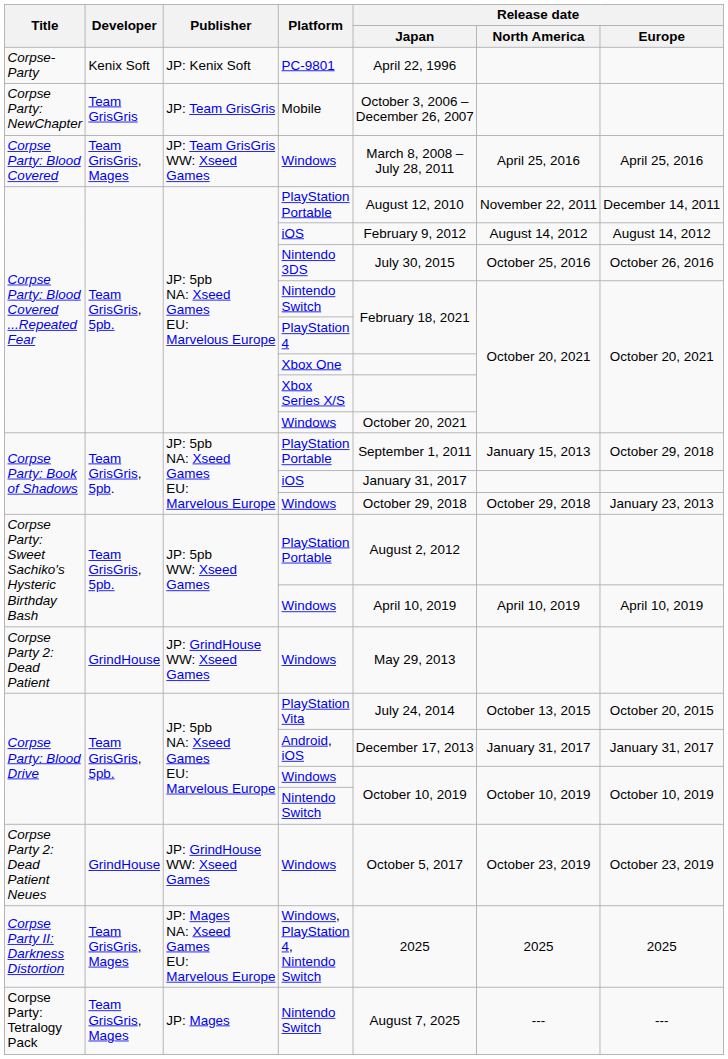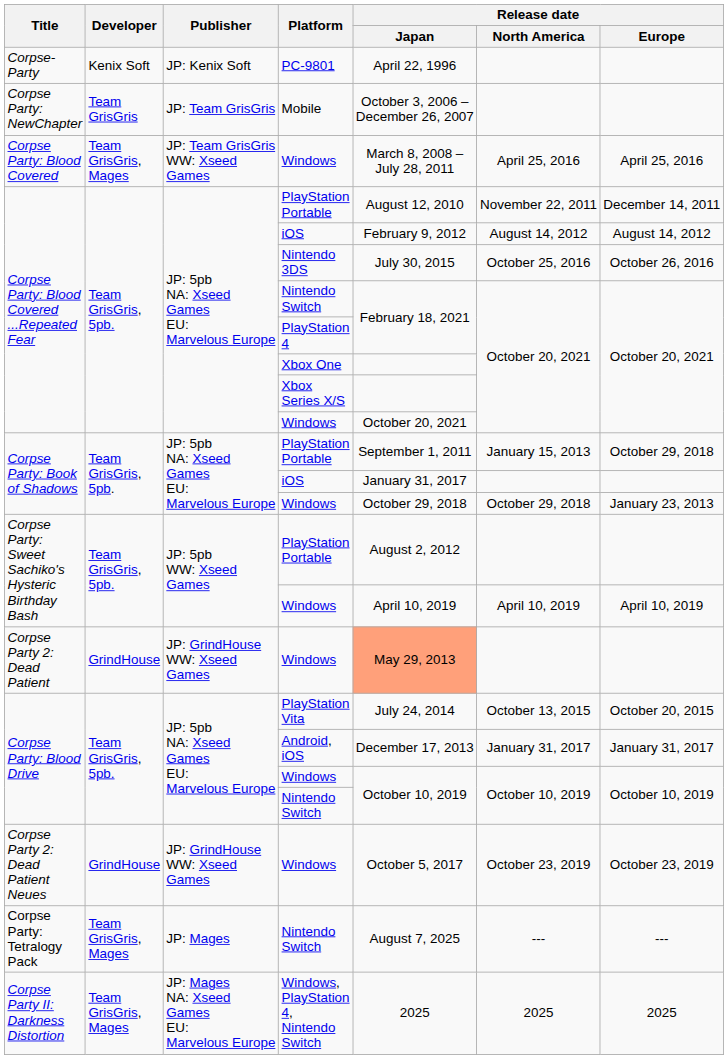 <table class="wikitable" width="100%">
 <tr>
 <th rowspan=2 width=30%>Title</th>
 <th rowspan=2>Developer</th>
 <th rowspan=2>Publisher</th>
 <th rowspan=2>Platform</th>
 <th colspan=3>Release date</th>
 </tr>
 <tr>
 <th>Japan</th>
 <th>North America</th>
 <th>Europe</th>
 </tr>
 <tr>
 <td><em>Corpse-Party</em></td>
 <td>Kenix Soft</td>
 <td>JP: Kenix Soft</td>
 <td><a href='#'>PC-9801</a></td>
 <td align=center>April 22, 1996</td>
 <td></td>
 <td></td>
 </tr>
 <tr>
 <td><em>Corpse Party: NewChapter</em></td>
 <td><a href='#'>Team GrisGris</a></td>
 <td>JP:  <a href='#'>Team GrisGris</a></td>
 <td>Mobile</td>
 <td align=center>October 3, 2006 – December 26, 2007</td>
 <td></td>
 <td></td>
 </tr>
 <tr>
 <td><em><a href='#'>Corpse Party: Blood Covered</a></em></td>
 <td><a href='#'>Team GrisGris</a>, <a href='#'>Mages</a></td>
 <td>JP: <a href='#'>Team GrisGris</a><br> WW: <a href='#'>Xseed Games</a></td>
 <td><a href='#'>Windows</a></td>
 <td align=center>March 8, 2008 – July 28, 2011</td>
 <td align=center>April 25, 2016</td>
 <td align=center>April 25, 2016</td>
 </tr>
 <tr>
 <td rowspan=8><em><a href='#'>Corpse Party: Blood Covered ...Repeated Fear</a></em></td>
 <td rowspan=8><a href='#'>Team GrisGris</a>, <a href='#'>5pb.</a></td>
 <td rowspan=8>JP: 5pb<br> NA: <a href='#'>Xseed Games</a><br> EU: <a href='#'>Marvelous Europe</a></td>
 <td><a href='#'>PlayStation Portable</a></td>
 <td align=center>August 12, 2010</td>
 <td align=center>November 22, 2011</td>
 <td align=center>December 14, 2011</td>
 </tr>
 <tr>
 <td><a href='#'>iOS</a></td>
 <td align=center>February 9, 2012</td>
 <td align=center>August 14, 2012</td>
 <td align=center>August 14, 2012</td>
 </tr>
 <tr>
 <td><a href='#'>Nintendo 3DS</a></td>
 <td align=center>July 30, 2015</td>
 <td align=center>October 25, 2016</td>
 <td align=center>October 26, 2016</td>
 </tr>
 <tr>
 <td><a href='#'>Nintendo Switch</a></td>
 <td rowspan= "2" align=center>February 18, 2021</td>
 <td rowspan="5" align=center>October 20, 2021</td>
 <td rowspan="5" align=center>October 20, 2021</td>
 </tr>
 <tr>
 <td><a href='#'>PlayStation 4</a></td>
 </tr>
 <tr>
 <td><a href='#'>Xbox One</a></td>
 <td></td>
 </tr>
 <tr>
 <td><a href='#'>Xbox Series X/S</a></td>
 <td></td>
 </tr>
 <tr>
 <td><a href='#'>Windows</a></td>
 <td align=center>October 20, 2021</td>
 </tr>
 <tr>
 <td rowspan="3"><em><a href='#'>Corpse Party: Book of Shadows</a></em></td>
 <td rowspan="3"><a href='#'>Team GrisGris</a>, <a href='#'>5pb</a>.</td>
 <td rowspan="3">JP: 5pb<br> NA: <a href='#'>Xseed Games</a><br> EU: <a href='#'>Marvelous Europe</a></td>
 <td><a href='#'>PlayStation Portable</a></td>
 <td align=center>September 1, 2011</td>
 <td align=center>January 15, 2013</td>
 <td align=center>October 29, 2018</td>
 </tr>
 <tr>
 <td><a href='#'>iOS</a></td>
 <td align=center>January 31, 2017</td>
 <td></td>
 <td></td>
 </tr>
 <tr>
 <td><a href='#'>Windows</a></td>
 <td align=center>October 29, 2018</td>
 <td align=center>October 29, 2018</td>
 <td align=center>January 23, 2013</td>
 </tr>
 <tr>
 <td rowspan="2"><em>Corpse Party: Sweet Sachiko's Hysteric Birthday Bash</em></td>
 <td rowspan="2"><a href='#'>Team GrisGris</a>, <a href='#'>5pb.</a></td>
 <td rowspan="2">JP: 5pb<br> WW: <a href='#'>Xseed Games</a></td>
 <td><a href='#'>PlayStation Portable</a></td>
 <td align=center>August 2, 2012</td>
 <td></td>
 <td></td>
 </tr>
 <tr>
 <td><a href='#'>Windows</a></td>
 <td align=center>April 10, 2019</td>
 <td align=center>April 10, 2019</td>
 <td align=center>April 10, 2019</td>
 </tr>
 <tr>
 <td><em>Corpse Party 2: Dead Patient</em></td>
 <td><a href='#'>GrindHouse</a></td>
 <td>JP: <a href='#'>GrindHouse</a><br>WW: <a href='#'>Xseed Games</a></td>
 <td><a href='#'>Windows</a></td>
-<td align=center>May 29, 2013</td>
+<td align=center style="background: lightsalmon;">May 29, 2013</td>
 <td></td>
 <td></td>
 </tr>
 <tr>
 <td rowspan=4><em><a href='#'>Corpse Party: Blood Drive</a></em></td>
 <td rowspan=4><a href='#'>Team GrisGris</a>, <a href='#'>5pb.</a></td>
 <td rowspan=4>JP: 5pb<br>NA: <a href='#'>Xseed Games</a><br>EU: <a href='#'>Marvelous Europe</a></td>
 <td><a href='#'>PlayStation Vita</a></td>
 <td align=center>July 24, 2014</td>
 <td align=center>October 13, 2015</td>
 <td align=center>October 20, 2015</td>
 </tr>
 <tr>
 <td><a href='#'>Android</a>, <a href='#'>iOS</a></td>
 <td align=center>December 17, 2013</td>
 <td align=center>January 31, 2017</td>
 <td align=center>January 31, 2017</td>
 </tr>
 <tr>
 <td><a href='#'>Windows</a></td>
 <td rowspan=2 align=center>October 10, 2019</td>
 <td rowspan=2 align=center>October 10, 2019</td>
 <td rowspan=2 align=center>October 10, 2019</td>
 </tr>
 <tr>
 <td><a href='#'>Nintendo Switch</a></td>
 </tr>
 <tr>
 <td><em>Corpse Party 2: Dead Patient Neues</em></td>
 <td><a href='#'>GrindHouse</a></td>
 <td>JP: <a href='#'>GrindHouse</a><br>WW: <a href='#'>Xseed Games</a></td>
 <td><a href='#'>Windows</a></td>
 <td align=center>October 5, 2017</td>
 <td align=center>October 23, 2019</td>
 <td align=center>October 23, 2019</td>
 </tr>
 <tr>
+<td>Corpse Party: Tetralogy Pack</td>
+<td><a href='#'>Team GrisGris</a>, <a href='#'>Mages</a></td>
+<td>JP: <a href='#'>Mages</a></td>
+<td><a href='#'>Nintendo Switch</a></td>
+<td align="center">August 7, 2025</td>
+<td align="center">---</td>
+<td align="center">---</td>
+</tr>
+<tr>
 <td><em><a href='#'>Corpse Party II: Darkness Distortion</a></em></td>
 <td><a href='#'>Team GrisGris</a>, <a href='#'>Mages</a></td>
 <td>JP: <a href='#'>Mages</a><br>NA: <a href='#'>Xseed Games</a><br>EU: <a href='#'>Marvelous Europe</a></td>
 <td><a href='#'>Windows</a>, <a href='#'>PlayStation 4</a>, <a href='#'>Nintendo Switch</a></td>
 <td align=center>2025</td>
 <td align=center>2025</td>
 <td align=center>2025</td>
 </tr>
-<tr>
-<td>Corpse Party: Tetralogy Pack</td>
-<td><a href='#'>Team GrisGris</a>, <a href='#'>Mages</a></td>
-<td>JP: <a href='#'>Mages</a></td>
-<td><a href='#'>Nintendo Switch</a></td>
-<td align="center">August 7, 2025</td>
-<td align="center">---</td>
-<td align="center">---</td>
-</tr>
 </table>
